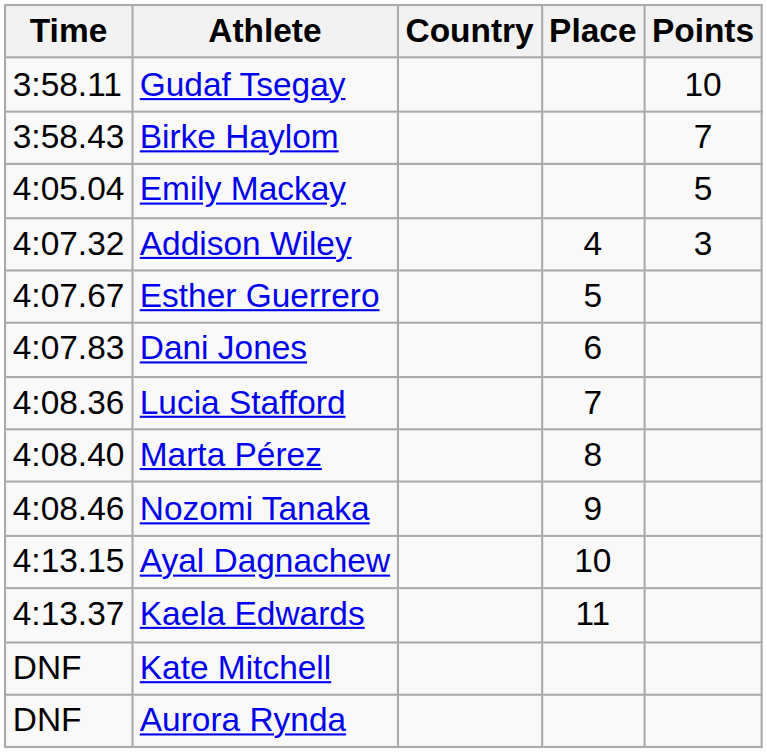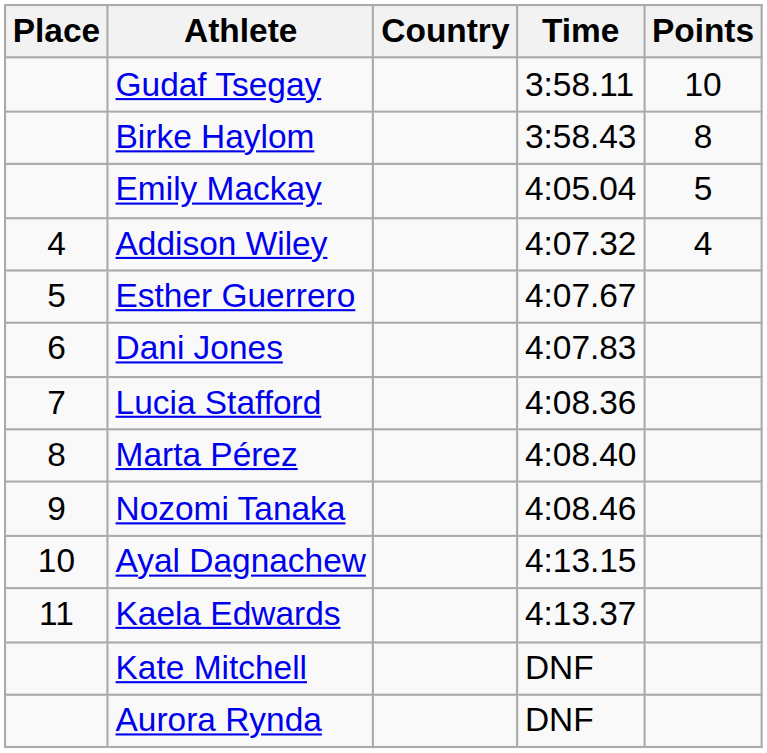 <table class="wikitable">
 <tr>
-<th>Time</th>
+<th>Place</th>
 <th>Athlete</th>
 <th>Country</th>
-<th>Place</th>
+<th>Time</th>
 <th>Points</th>
 </tr>
 <tr>
-<td>3:58.11</td>
+<td align=center></td>
 <td><a href='#'>Gudaf Tsegay</a></td>
 <td></td>
-<td align=center></td>
+<td>3:58.11</td>
 <td align=center>10</td>
 </tr>
 <tr>
-<td>3:58.43</td>
+<td align=center></td>
 <td><a href='#'>Birke Haylom</a></td>
 <td></td>
-<td align=center></td>
-<td align=center>7</td>
+<td>3:58.43</td>
+<td align=center>8</td>
 </tr>
 <tr>
-<td>4:05.04</td>
+<td align=center></td>
 <td><a href='#'>Emily Mackay</a></td>
 <td></td>
-<td align=center></td>
+<td>4:05.04</td>
 <td align=center>5</td>
 </tr>
 <tr>
-<td>4:07.32</td>
+<td align=center>4</td>
 <td><a href='#'>Addison Wiley</a></td>
 <td></td>
+<td>4:07.32</td>
 <td align=center>4</td>
-<td align=center>3</td>
 </tr>
 <tr>
-<td>4:07.67</td>
+<td align=center>5</td>
 <td><a href='#'>Esther Guerrero</a></td>
 <td></td>
-<td align=center>5</td>
+<td>4:07.67</td>
 <td align=center></td>
 </tr>
 <tr>
-<td>4:07.83</td>
+<td align=center>6</td>
 <td><a href='#'>Dani Jones</a></td>
 <td></td>
-<td align=center>6</td>
+<td>4:07.83</td>
 <td align=center></td>
 </tr>
 <tr>
-<td>4:08.36</td>
+<td align=center>7</td>
 <td><a href='#'>Lucia Stafford</a></td>
 <td></td>
-<td align=center>7</td>
+<td>4:08.36</td>
 <td align=center></td>
 </tr>
 <tr>
-<td>4:08.40</td>
+<td align=center>8</td>
 <td><a href='#'>Marta Pérez</a></td>
 <td></td>
-<td align=center>8</td>
+<td>4:08.40</td>
 <td align=center></td>
 </tr>
 <tr>
-<td>4:08.46</td>
+<td align=center>9</td>
 <td><a href='#'>Nozomi Tanaka</a></td>
 <td></td>
-<td align=center>9</td>
+<td>4:08.46</td>
 <td align=center></td>
 </tr>
 <tr>
-<td>4:13.15</td>
+<td align=center>10</td>
 <td><a href='#'>Ayal Dagnachew</a></td>
 <td></td>
-<td align=center>10</td>
+<td>4:13.15</td>
 <td align=center></td>
 </tr>
 <tr>
-<td>4:13.37</td>
+<td align=center>11</td>
 <td><a href='#'>Kaela Edwards</a></td>
 <td></td>
-<td align=center>11</td>
+<td>4:13.37</td>
 <td align=center></td>
 </tr>
 <tr>
-<td>DNF</td>
+<td align=center></td>
 <td><a href='#'>Kate Mitchell</a></td>
 <td></td>
-<td align=center></td>
+<td>DNF</td>
 <td align=center></td>
 </tr>
 <tr>
-<td>DNF</td>
+<td align=center></td>
 <td><a href='#'>Aurora Rynda</a></td>
 <td></td>
-<td align=center></td>
+<td>DNF</td>
 <td align=center></td>
 </tr>
 </table>
